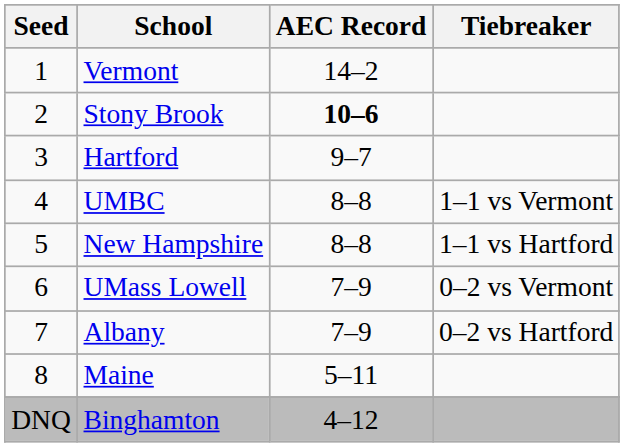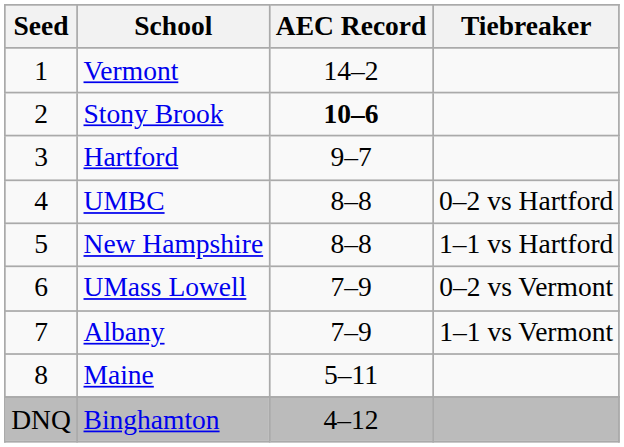 <table class="wikitable" style="text-align:center">
 <tr>
 <th>Seed</th>
 <th>School</th>
 <th>AEC Record</th>
 <th>Tiebreaker</th>
 </tr>
 <tr>
 <td>1</td>
 <td align=left><a href='#'>Vermont</a></td>
 <td>14–2</td>
 <td></td>
 </tr>
 <tr>
 <td>2</td>
 <td align=left><a href='#'>Stony Brook</a></td>
 <td><strong>10–6</strong></td>
 <td></td>
 </tr>
 <tr>
 <td>3</td>
 <td align=left><a href='#'>Hartford</a></td>
 <td>9–7</td>
 <td></td>
 </tr>
 <tr>
 <td>4</td>
 <td align=left><a href='#'>UMBC</a></td>
 <td>8–8</td>
-<td>1–1 vs Vermont</td>
+<td>0–2 vs Hartford</td>
 </tr>
 <tr>
 <td>5</td>
 <td align=left><a href='#'>New Hampshire</a></td>
 <td>8–8</td>
 <td>1–1 vs Hartford</td>
 </tr>
 <tr>
 <td>6</td>
 <td align=left><a href='#'>UMass Lowell</a></td>
 <td>7–9</td>
 <td>0–2 vs Vermont</td>
 </tr>
 <tr>
 <td>7</td>
 <td align=left><a href='#'>Albany</a></td>
 <td>7–9</td>
-<td>0–2 vs Hartford</td>
+<td>1–1 vs Vermont</td>
 </tr>
 <tr>
 <td>8</td>
 <td align=left><a href='#'>Maine</a></td>
 <td>5–11</td>
 <td></td>
 </tr>
 <tr>
 </tr>
 <tr bgcolor=#bbbbbb>
 <td>DNQ</td>
 <td align=left><a href='#'>Binghamton</a></td>
 <td>4–12</td>
 <td></td>
 </tr>
 </table>
